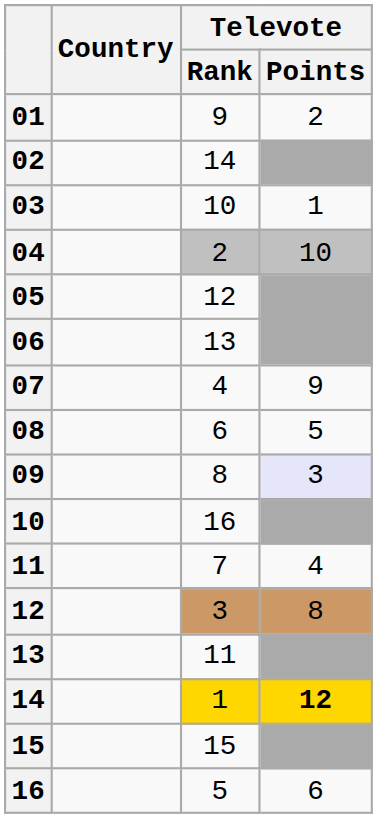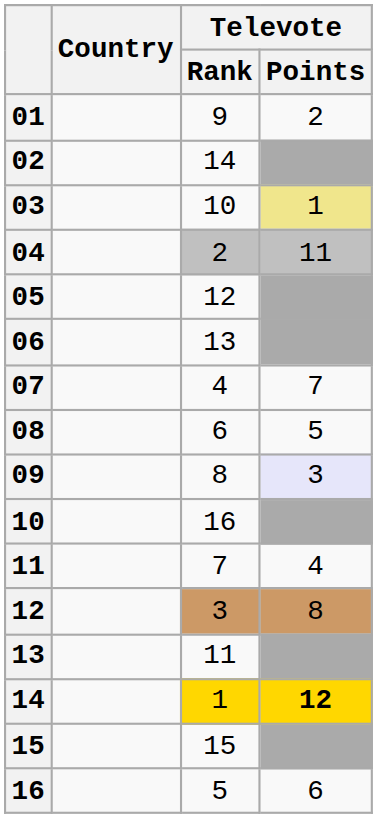 <table class="sortable wikitable collapsible plainrowheaders" style="text-align:center;">
 <tr>
 </tr>
 <tr>
 <th scope="col" rowspan="2"></th>
 <th scope="col" rowspan="2" class=unsortable>Country</th>
 <th scope="col" colspan="2">Televote</th>
 </tr>
 <tr>
 <th scope="col">Rank</th>
 <th scope="col" class="unsortable">Points</th>
 </tr>
 <tr>
 <th scope="row" style="text-align:center;">01</th>
 <td style="text-align:left;"></td>
 <td>9</td>
 <td>2</td>
 </tr>
 <tr>
 <th scope="row" style="text-align:center;">02</th>
 <td style="text-align:left;"></td>
 <td>14</td>
 <td style="background:#AAAAAA;"></td>
 </tr>
 <tr>
 <th scope="row" style="text-align:center;">03</th>
 <td style="text-align:left;"></td>
 <td>10</td>
-<td>1</td>
+<td style="background: khaki;">1</td>
 </tr>
 <tr>
 <th scope="row" style="text-align:center;">04</th>
 <td style="text-align:left;"></td>
 <td style="background:silver;">2</td>
-<td style="background:silver;">10</td>
+<td style="background:silver;">11</td>
 </tr>
 <tr>
 <th scope="row" style="text-align:center;">05</th>
 <td style="text-align:left;"></td>
 <td>12</td>
 <td style="background:#AAAAAA;"></td>
 </tr>
 <tr>
 <th scope="row" style="text-align:center;">06</th>
 <td style="text-align:left;"></td>
 <td>13</td>
 <td style="background:#AAAAAA;"></td>
 </tr>
 <tr>
 <th scope="row" style="text-align:center;">07</th>
 <td style="text-align:left;"></td>
 <td>4</td>
-<td>9</td>
+<td>7</td>
 </tr>
 <tr>
 <th scope="row" style="text-align:center;">08</th>
 <td style="text-align:left;"></td>
 <td>6</td>
 <td>5</td>
 </tr>
 <tr>
 <th scope="row" style="text-align:center;">09</th>
 <td style="text-align:left;"></td>
 <td>8</td>
 <td style="background: lavender;">3</td>
 </tr>
 <tr>
 <th scope="row" style="text-align:center;">10</th>
 <td style="text-align:left;"></td>
 <td>16</td>
 <td style="background:#AAAAAA;"></td>
 </tr>
 <tr>
 <th scope="row" style="text-align:center;">11</th>
 <td style="text-align:left;"></td>
 <td>7</td>
 <td>4</td>
 </tr>
 <tr>
 <th scope="row" style="text-align:center;">12</th>
 <td style="text-align:left;"></td>
 <td style="background:#CC9966;">3</td>
 <td style="background:#CC9966;">8</td>
 </tr>
 <tr>
 <th scope="row" style="text-align:center;">13</th>
 <td style="text-align:left;"></td>
 <td>11</td>
 <td style="background:#AAAAAA;"></td>
 </tr>
 <tr>
 <th scope="row" style="text-align:center;">14</th>
 <td style="text-align:left;"></td>
 <td style="background:gold;">1</td>
 <td style="background:gold;"><strong>12</strong></td>
 </tr>
 <tr>
 <th scope="row" style="text-align:center;">15</th>
 <td style="text-align:left;"></td>
 <td>15</td>
 <td style="background:#AAAAAA;"></td>
 </tr>
 <tr>
 <th scope="row" style="text-align:center;">16</th>
 <td style="text-align:left;"></td>
 <td>5</td>
 <td>6</td>
 </tr>
 </table>
